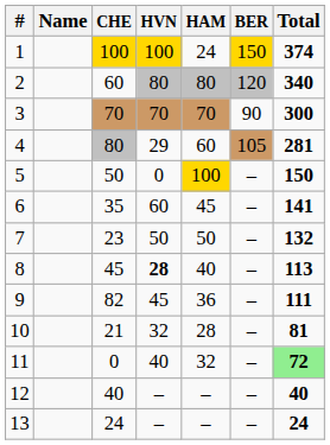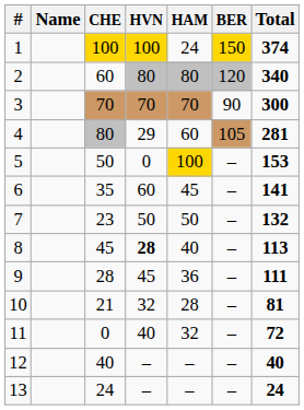 <table class="wikitable sortable" style="text-align:center;">
 <tr>
 <th>#</th>
 <th>Name</th>
 <th><small>CHE</small></th>
 <th><small>HVN</small></th>
 <th><small>HAM</small></th>
 <th><small>BER</small></th>
 <th>Total</th>
 </tr>
 <tr>
 <td>1</td>
 <td align=left></td>
 <td bgcolor="gold">100</td>
 <td bgcolor="gold">100</td>
 <td>24</td>
 <td bgcolor="gold">150</td>
 <td><strong>374</strong></td>
 </tr>
 <tr>
 <td>2</td>
 <td align=left></td>
 <td>60</td>
 <td bgcolor="silver">80</td>
 <td bgcolor="silver">80</td>
 <td bgcolor="silver">120</td>
 <td><strong>340</strong></td>
 </tr>
 <tr>
 <td>3</td>
 <td align=left></td>
 <td bgcolor=CC9966>70</td>
 <td bgcolor=CC9966>70</td>
 <td bgcolor=CC9966>70</td>
 <td>90</td>
 <td><strong>300</strong></td>
 </tr>
 <tr>
 <td>4</td>
 <td align=left></td>
 <td bgcolor="silver">80</td>
 <td>29</td>
 <td>60</td>
 <td bgcolor=CC9966>105</td>
 <td><strong>281</strong></td>
 </tr>
 <tr>
 <td>5</td>
 <td align=left></td>
 <td>50</td>
 <td>0</td>
 <td bgcolor="gold">100</td>
 <td>–</td>
-<td><strong>150</strong></td>
+<td><strong>153</strong></td>
 </tr>
 <tr>
 <td>6</td>
 <td align=left></td>
 <td>35</td>
 <td>60</td>
 <td>45</td>
 <td>–</td>
 <td><strong>141</strong></td>
 </tr>
 <tr>
 <td>7</td>
 <td align=left></td>
 <td>23</td>
 <td>50</td>
 <td>50</td>
 <td>–</td>
 <td><strong>132</strong></td>
 </tr>
 <tr>
 <td>8</td>
 <td align=left></td>
 <td>45</td>
 <td><strong>28</strong></td>
 <td>40</td>
 <td>–</td>
 <td><strong>113</strong></td>
 </tr>
 <tr>
 <td>9</td>
 <td align=left></td>
-<td>82</td>
+<td>28</td>
 <td>45</td>
 <td>36</td>
 <td>–</td>
 <td><strong>111</strong></td>
 </tr>
 <tr>
 <td>10</td>
 <td align=left></td>
 <td>21</td>
 <td>32</td>
 <td>28</td>
 <td>–</td>
 <td><strong>81</strong></td>
 </tr>
 <tr>
 <td>11</td>
 <td align=left></td>
 <td>0</td>
 <td>40</td>
 <td>32</td>
 <td>–</td>
-<td style="background: lightgreen;"><strong>72</strong></td>
+<td><strong>72</strong></td>
 </tr>
 <tr>
 <td>12</td>
 <td align=left></td>
 <td>40</td>
 <td>–</td>
 <td>–</td>
 <td>–</td>
 <td><strong>40</strong></td>
 </tr>
 <tr>
 <td>13</td>
 <td align=left></td>
 <td>24</td>
 <td>–</td>
 <td>–</td>
 <td>–</td>
 <td><strong>24</strong></td>
 </tr>
 </table>
